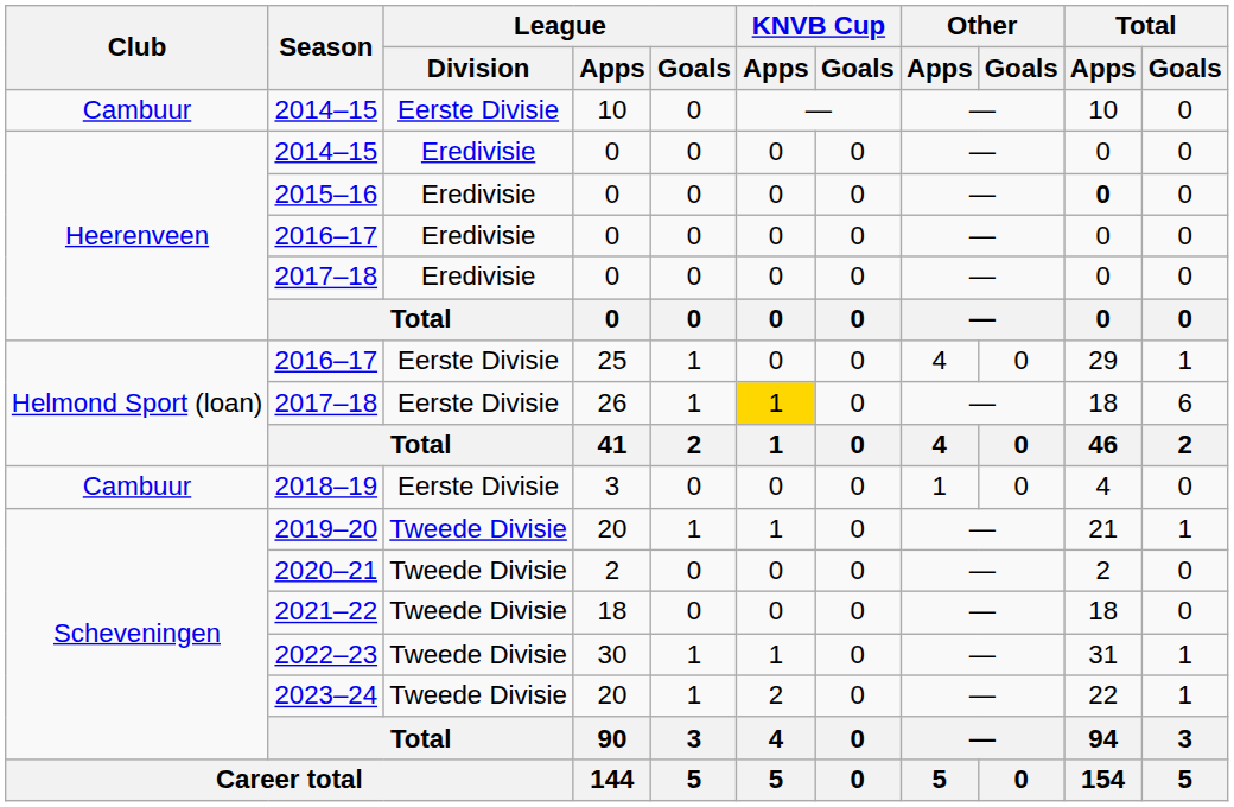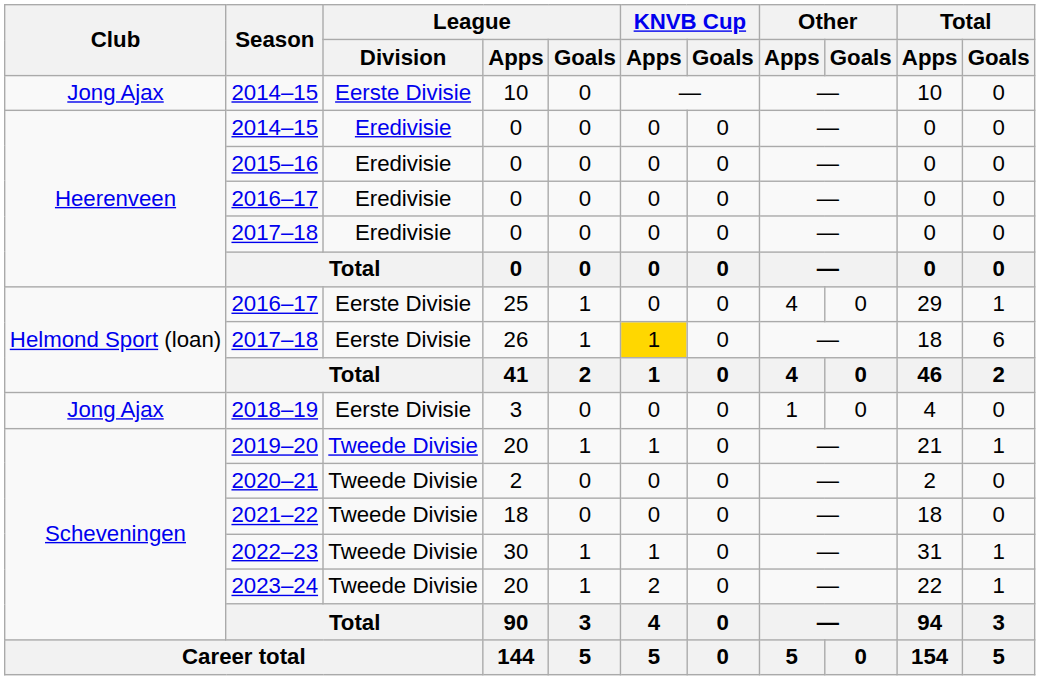 <table class="wikitable" style="text-align:center">
 <tr>
 <th rowspan="2">Club</th>
 <th rowspan="2">Season</th>
 <th colspan="3">League</th>
 <th colspan="2"><a href='#'>KNVB Cup</a></th>
 <th colspan="2">Other</th>
 <th colspan="2">Total</th>
 </tr>
 <tr>
 <th>Division</th>
 <th>Apps</th>
 <th>Goals</th>
 <th>Apps</th>
 <th>Goals</th>
 <th>Apps</th>
 <th>Goals</th>
 <th>Apps</th>
 <th>Goals</th>
 </tr>
 <tr>
-<td><a href='#'>Cambuur</a></td>
+<td><a href='#'>Jong Ajax</a></td>
 <td><a href='#'>2014–15</a></td>
 <td><a href='#'>Eerste Divisie</a></td>
 <td>10</td>
 <td>0</td>
 <td colspan="2">—</td>
 <td colspan="2">—</td>
 <td>10</td>
 <td>0</td>
 </tr>
 <tr>
 <td rowspan="5"><a href='#'>Heerenveen</a></td>
 <td><a href='#'>2014–15</a></td>
 <td><a href='#'>Eredivisie</a></td>
 <td>0</td>
 <td>0</td>
 <td>0</td>
 <td>0</td>
 <td colspan="2">—</td>
 <td>0</td>
 <td>0</td>
 </tr>
 <tr>
 <td><a href='#'>2015–16</a></td>
 <td>Eredivisie</td>
 <td>0</td>
 <td>0</td>
 <td>0</td>
 <td>0</td>
 <td colspan="2">—</td>
-<td><strong>0</strong></td>
+<td>0</td>
 <td>0</td>
 </tr>
 <tr>
 <td><a href='#'>2016–17</a></td>
 <td>Eredivisie</td>
 <td>0</td>
 <td>0</td>
 <td>0</td>
 <td>0</td>
 <td colspan="2">—</td>
 <td>0</td>
 <td>0</td>
 </tr>
 <tr>
 <td><a href='#'>2017–18</a></td>
 <td>Eredivisie</td>
 <td>0</td>
 <td>0</td>
 <td>0</td>
 <td>0</td>
 <td colspan="2">—</td>
 <td>0</td>
 <td>0</td>
 </tr>
 <tr>
 <th colspan="2">Total</th>
 <th>0</th>
 <th>0</th>
 <th>0</th>
 <th>0</th>
 <th colspan="2">—</th>
 <th>0</th>
 <th>0</th>
 </tr>
 <tr>
 <td rowspan="3"><a href='#'>Helmond Sport</a> (loan)</td>
 <td><a href='#'>2016–17</a></td>
 <td>Eerste Divisie</td>
 <td>25</td>
 <td>1</td>
 <td>0</td>
 <td>0</td>
 <td>4</td>
 <td>0</td>
 <td>29</td>
 <td>1</td>
 </tr>
 <tr>
 <td><a href='#'>2017–18</a></td>
 <td>Eerste Divisie</td>
 <td>26</td>
 <td>1</td>
 <td style="background: gold;">1</td>
 <td>0</td>
 <td colspan="2">—</td>
 <td>18</td>
 <td>6</td>
 </tr>
 <tr>
 <th colspan="2">Total</th>
 <th>41</th>
 <th>2</th>
 <th>1</th>
 <th>0</th>
 <th>4</th>
 <th>0</th>
 <th>46</th>
 <th>2</th>
 </tr>
 <tr>
-<td><a href='#'>Cambuur</a></td>
+<td><a href='#'>Jong Ajax</a></td>
 <td><a href='#'>2018–19</a></td>
 <td>Eerste Divisie</td>
 <td>3</td>
 <td>0</td>
 <td>0</td>
 <td>0</td>
 <td>1</td>
 <td>0</td>
 <td>4</td>
 <td>0</td>
 </tr>
 <tr>
 <td rowspan="6"><a href='#'>Scheveningen</a></td>
 <td><a href='#'>2019–20</a></td>
 <td><a href='#'>Tweede Divisie</a></td>
 <td>20</td>
 <td>1</td>
 <td>1</td>
 <td>0</td>
 <td colspan="2">—</td>
 <td>21</td>
 <td>1</td>
 </tr>
 <tr>
 <td><a href='#'>2020–21</a></td>
 <td>Tweede Divisie</td>
 <td>2</td>
 <td>0</td>
 <td>0</td>
 <td>0</td>
 <td colspan="2">—</td>
 <td>2</td>
 <td>0</td>
 </tr>
 <tr>
 <td><a href='#'>2021–22</a></td>
 <td>Tweede Divisie</td>
 <td>18</td>
 <td>0</td>
 <td>0</td>
 <td>0</td>
 <td colspan="2">—</td>
 <td>18</td>
 <td>0</td>
 </tr>
 <tr>
 <td><a href='#'>2022–23</a></td>
 <td>Tweede Divisie</td>
 <td>30</td>
 <td>1</td>
 <td>1</td>
 <td>0</td>
 <td colspan="2">—</td>
 <td>31</td>
 <td>1</td>
 </tr>
 <tr>
 <td><a href='#'>2023–24</a></td>
 <td>Tweede Divisie</td>
 <td>20</td>
 <td>1</td>
 <td>2</td>
 <td>0</td>
 <td colspan="2">—</td>
 <td>22</td>
 <td>1</td>
 </tr>
 <tr>
 <th colspan="2">Total</th>
 <th>90</th>
 <th>3</th>
 <th>4</th>
 <th>0</th>
 <th colspan="2">—</th>
 <th>94</th>
 <th>3</th>
 </tr>
 <tr>
 <th colspan="3">Career total</th>
 <th>144</th>
 <th>5</th>
 <th>5</th>
 <th>0</th>
 <th>5</th>
 <th>0</th>
 <th>154</th>
 <th>5</th>
 </tr>
 </table>
